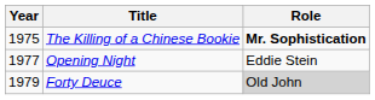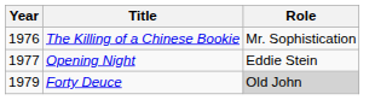 <table class="wikitable">
 <tr>
 <th>Year</th>
 <th>Title</th>
 <th>Role</th>
 </tr>
 <tr>
-<td>1975</td>
+<td>1976</td>
 <td><em><a href='#'>The Killing of a Chinese Bookie</a></em></td>
-<td><strong>Mr. Sophistication</strong></td>
+<td>Mr. Sophistication</td>
 </tr>
 <tr>
 <td>1977</td>
 <td><em><a href='#'>Opening Night</a></em></td>
 <td>Eddie Stein</td>
 </tr>
 <tr>
 <td>1979</td>
 <td><em><a href='#'>Forty Deuce</a></em></td>
 <td style="background: lightgrey;">Old John</td>
 </tr>
 </table>
